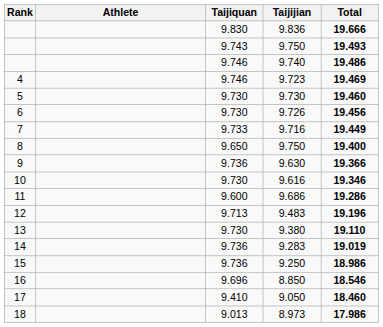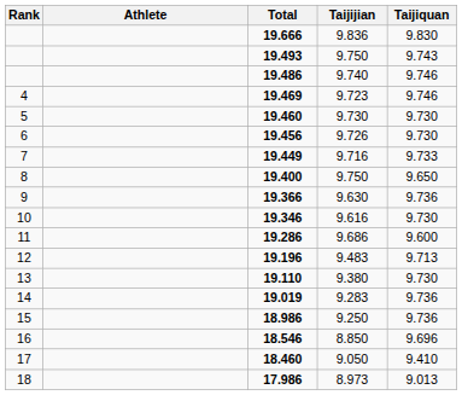 <table class=wikitable style="text-align:center">
 <tr>
 <th width=40>Rank</th>
 <th width=250>Athlete</th>
+<th width=80>Total</th>
+<th width=80>Taijijian</th>
 <th width=80>Taijiquan</th>
-<th width=80>Taijijian</th>
-<th width=80>Total</th>
 </tr>
 <tr>
 <td></td>
 <td align="left"></td>
+<td><strong>19.666</strong></td>
+<td>9.836</td>
 <td>9.830</td>
-<td>9.836</td>
-<td><strong>19.666</strong></td>
 </tr>
 <tr>
 <td></td>
 <td align="left"></td>
+<td><strong>19.493</strong></td>
+<td>9.750</td>
 <td>9.743</td>
-<td>9.750</td>
-<td><strong>19.493</strong></td>
 </tr>
 <tr>
 <td></td>
 <td align="left"></td>
+<td><strong>19.486</strong></td>
+<td>9.740</td>
 <td>9.746</td>
-<td>9.740</td>
-<td><strong>19.486</strong></td>
 </tr>
 <tr>
 <td>4</td>
 <td align="left"></td>
+<td><strong>19.469</strong></td>
+<td>9.723</td>
 <td>9.746</td>
-<td>9.723</td>
-<td><strong>19.469</strong></td>
 </tr>
 <tr>
 <td>5</td>
 <td align="left"></td>
+<td><strong>19.460</strong></td>
 <td>9.730</td>
 <td>9.730</td>
-<td><strong>19.460</strong></td>
 </tr>
 <tr>
 <td>6</td>
 <td align="left"></td>
+<td><strong>19.456</strong></td>
+<td>9.726</td>
 <td>9.730</td>
-<td>9.726</td>
-<td><strong>19.456</strong></td>
 </tr>
 <tr>
 <td>7</td>
 <td align="left"></td>
+<td><strong>19.449</strong></td>
+<td>9.716</td>
 <td>9.733</td>
-<td>9.716</td>
-<td><strong>19.449</strong></td>
 </tr>
 <tr>
 <td>8</td>
 <td align="left"></td>
+<td><strong>19.400</strong></td>
+<td>9.750</td>
 <td>9.650</td>
-<td>9.750</td>
-<td><strong>19.400</strong></td>
 </tr>
 <tr>
 <td>9</td>
 <td align="left"></td>
+<td><strong>19.366</strong></td>
+<td>9.630</td>
 <td>9.736</td>
-<td>9.630</td>
-<td><strong>19.366</strong></td>
 </tr>
 <tr>
 <td>10</td>
 <td align="left"></td>
+<td><strong>19.346</strong></td>
+<td>9.616</td>
 <td>9.730</td>
-<td>9.616</td>
-<td><strong>19.346</strong></td>
 </tr>
 <tr>
 <td>11</td>
 <td align="left"></td>
+<td><strong>19.286</strong></td>
+<td>9.686</td>
 <td>9.600</td>
-<td>9.686</td>
-<td><strong>19.286</strong></td>
 </tr>
 <tr>
 <td>12</td>
 <td align="left"></td>
+<td><strong>19.196</strong></td>
+<td>9.483</td>
 <td>9.713</td>
-<td>9.483</td>
-<td><strong>19.196</strong></td>
 </tr>
 <tr>
 <td>13</td>
 <td align="left"></td>
+<td><strong>19.110</strong></td>
+<td>9.380</td>
 <td>9.730</td>
-<td>9.380</td>
-<td><strong>19.110</strong></td>
 </tr>
 <tr>
 <td>14</td>
 <td align="left"></td>
+<td><strong>19.019</strong></td>
+<td>9.283</td>
 <td>9.736</td>
-<td>9.283</td>
-<td><strong>19.019</strong></td>
 </tr>
 <tr>
 <td>15</td>
 <td align="left"></td>
+<td><strong>18.986</strong></td>
+<td>9.250</td>
 <td>9.736</td>
-<td>9.250</td>
-<td><strong>18.986</strong></td>
 </tr>
 <tr>
 <td>16</td>
 <td align="left"></td>
+<td><strong>18.546</strong></td>
+<td>8.850</td>
 <td>9.696</td>
-<td>8.850</td>
-<td><strong>18.546</strong></td>
 </tr>
 <tr>
 <td>17</td>
 <td align="left"></td>
+<td><strong>18.460</strong></td>
+<td>9.050</td>
 <td>9.410</td>
-<td>9.050</td>
-<td><strong>18.460</strong></td>
 </tr>
 <tr>
 <td>18</td>
 <td align="left"></td>
+<td><strong>17.986</strong></td>
+<td>8.973</td>
 <td>9.013</td>
-<td>8.973</td>
-<td><strong>17.986</strong></td>
 </tr>
 </table>
